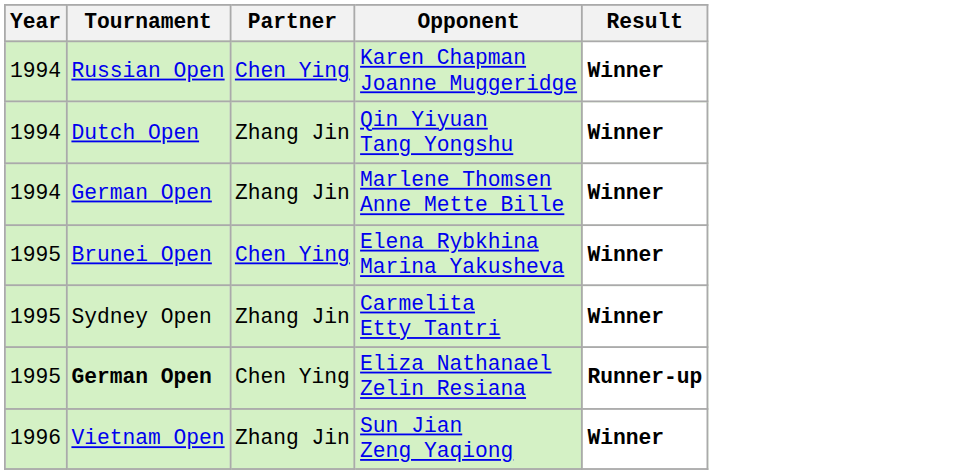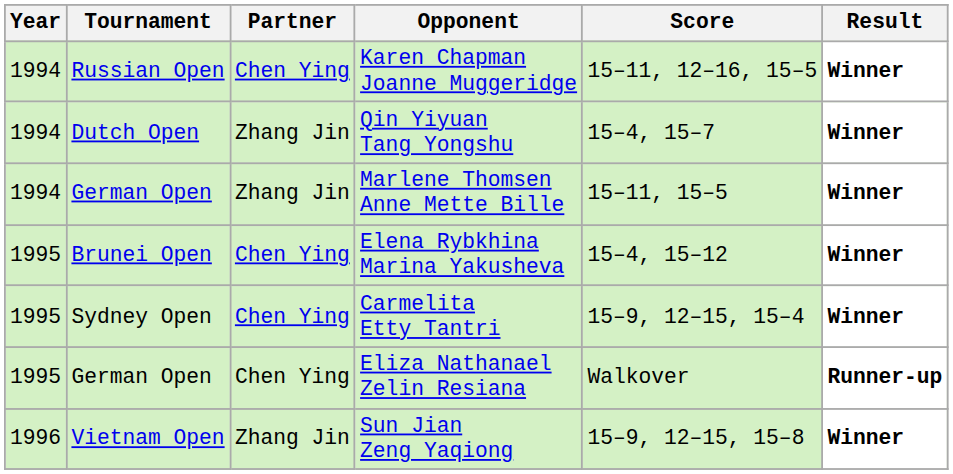 <table class="sortable wikitable" style="font-size: 90%;">
 <tr>
 <th>Year</th>
 <th>Tournament</th>
 <th>Partner</th>
 <th>Opponent</th>
+<th>Score</th>
 <th>Result</th>
 </tr>
 <tr style="background:#D4F1C5">
 <td align="center">1994</td>
 <td align="left"><a href='#'>Russian Open</a></td>
 <td align="left"> <a href='#'>Chen Ying</a></td>
 <td align="left"> <a href='#'>Karen Chapman</a> <br>  <a href='#'>Joanne Muggeridge</a></td>
+<td align="left">15–11, 12–16, 15–5</td>
 <td style="text-align:left; background:white"> <strong>Winner</strong></td>
 </tr>
 <tr style="background:#D4F1C5">
 <td align="center">1994</td>
 <td align="left"><a href='#'>Dutch Open</a></td>
 <td align="left"> Zhang Jin</td>
 <td align="left"> <a href='#'>Qin Yiyuan</a> <br>  <a href='#'>Tang Yongshu</a></td>
+<td align="left">15–4, 15–7</td>
 <td style="text-align:left; background:white"> <strong>Winner</strong></td>
 </tr>
 <tr style="background:#D4F1C5">
 <td align="center">1994</td>
 <td align="left"><a href='#'>German Open</a></td>
 <td align="left"> Zhang Jin</td>
 <td align="left"> <a href='#'>Marlene Thomsen</a> <br>  <a href='#'>Anne Mette Bille</a></td>
+<td align="left">15–11, 15–5</td>
 <td style="text-align:left; background:white"> <strong>Winner</strong></td>
 </tr>
 <tr style="background:#D4F1C5">
 <td align="center">1995</td>
 <td align="left"><a href='#'>Brunei Open</a></td>
 <td align="left"> <a href='#'>Chen Ying</a></td>
 <td align="left"> <a href='#'>Elena Rybkhina</a> <br>  <a href='#'>Marina Yakusheva</a></td>
+<td align="left">15–4, 15–12</td>
 <td style="text-align:left; background:white"> <strong>Winner</strong></td>
 </tr>
 <tr style="background:#D4F1C5">
 <td align="center">1995</td>
 <td align="left">Sydney Open</td>
-<td align="left"> Zhang Jin</td>
+<td align="left"> <a href='#'>Chen Ying</a></td>
 <td align="left"> <a href='#'>Carmelita</a> <br>  <a href='#'>Etty Tantri</a></td>
+<td align="left">15–9, 12–15, 15–4</td>
 <td style="text-align:left; background:white"> <strong>Winner</strong></td>
 </tr>
 <tr style="background:#D4F1C5">
 <td align="center">1995</td>
-<td align="left"><strong>German Open</strong></td>
+<td align="left">German Open</td>
 <td align="left"> Chen Ying</td>
 <td align="left"> <a href='#'>Eliza Nathanael</a> <br>  <a href='#'>Zelin Resiana</a></td>
+<td align="left">Walkover</td>
 <td style="text-align:left; background:white"> <strong>Runner-up</strong></td>
 </tr>
 <tr style="background:#D4F1C5">
 <td align="center">1996</td>
 <td align="left"><a href='#'>Vietnam Open</a></td>
 <td align="left"> Zhang Jin</td>
 <td align="left"> <a href='#'>Sun Jian</a> <br>  <a href='#'>Zeng Yaqiong</a></td>
+<td align="left">15–9, 12–15, 15–8</td>
 <td style="text-align:left; background:white"> <strong>Winner</strong></td>
 </tr>
 </table>
